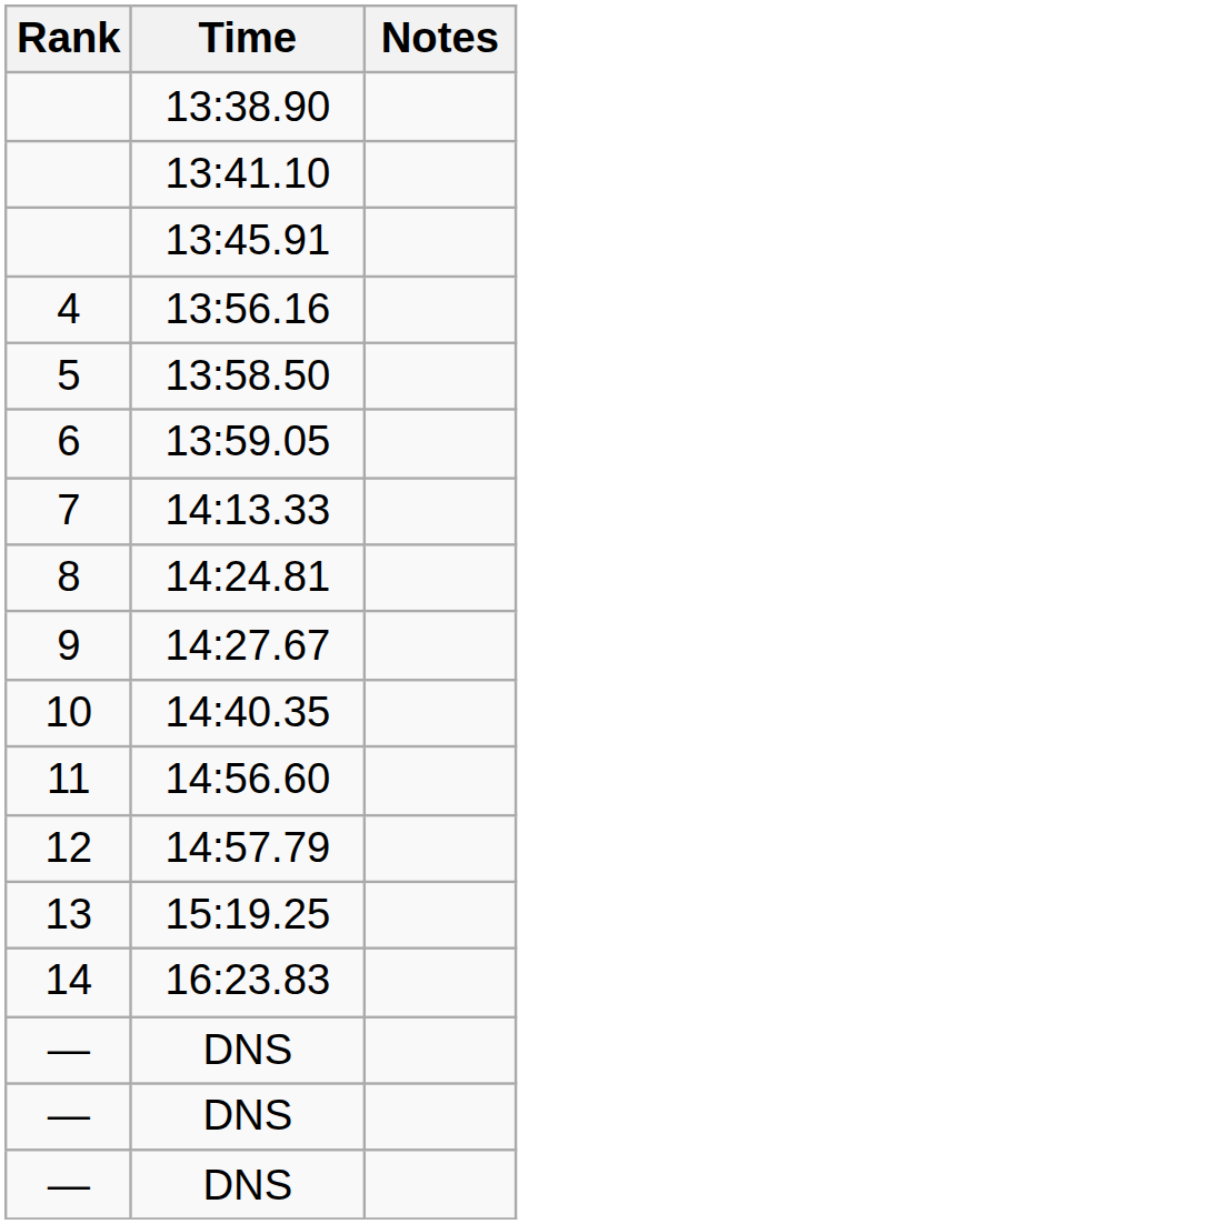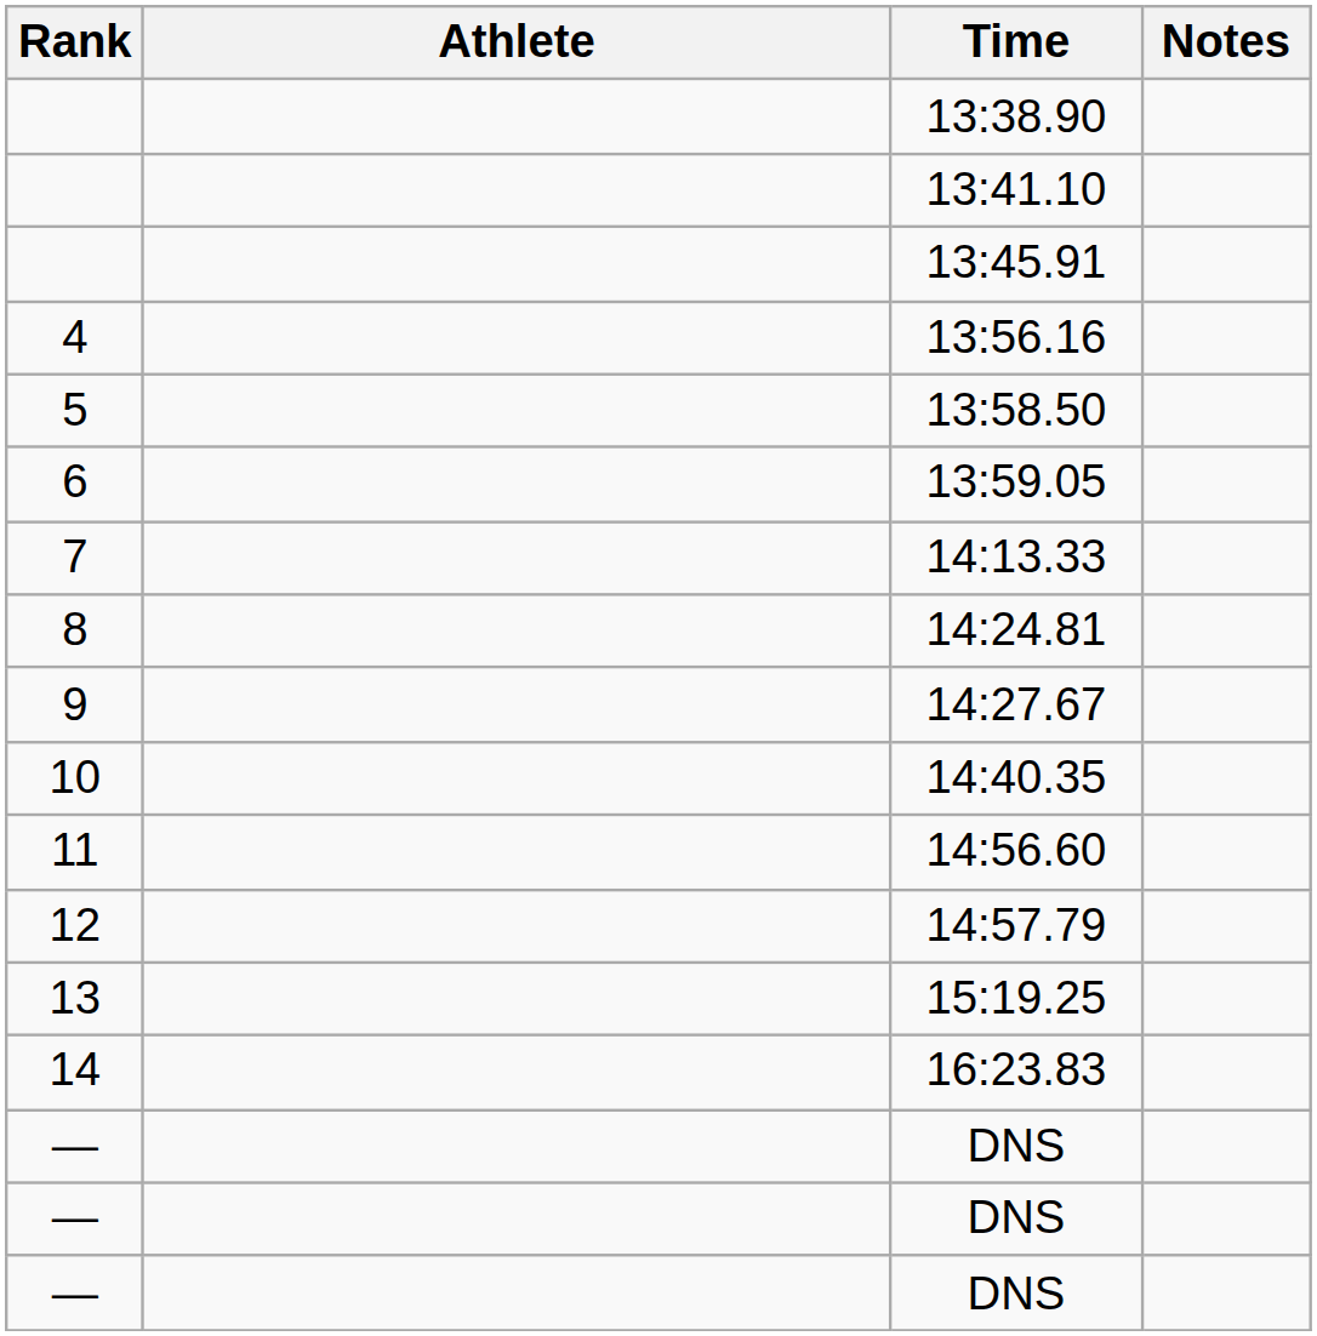 <table class="wikitable" style="text-align:center">
 <tr>
 <th width=40>Rank</th>
+<th width=250>Athlete</th>
 <th width=80>Time</th>
 <th width=50>Notes</th>
 </tr>
 <tr>
 <td></td>
+<td align=left></td>
 <td>13:38.90</td>
 <td></td>
 </tr>
 <tr>
 <td></td>
+<td align=left></td>
 <td>13:41.10</td>
 <td></td>
 </tr>
 <tr>
 <td></td>
+<td align=left></td>
 <td>13:45.91</td>
 <td></td>
 </tr>
 <tr>
 <td>4</td>
+<td align=left></td>
 <td>13:56.16</td>
 <td></td>
 </tr>
 <tr>
 <td>5</td>
+<td align=left></td>
 <td>13:58.50</td>
 <td></td>
 </tr>
 <tr>
 <td>6</td>
+<td align=left></td>
 <td>13:59.05</td>
 <td></td>
 </tr>
 <tr>
 <td>7</td>
+<td align=left></td>
 <td>14:13.33</td>
 <td></td>
 </tr>
 <tr>
 <td>8</td>
+<td align=left></td>
 <td>14:24.81</td>
 <td></td>
 </tr>
 <tr>
 <td>9</td>
+<td align=left></td>
 <td>14:27.67</td>
 <td></td>
 </tr>
 <tr>
 <td>10</td>
+<td align=left></td>
 <td>14:40.35</td>
 <td></td>
 </tr>
 <tr>
 <td>11</td>
+<td align=left></td>
 <td>14:56.60</td>
 <td></td>
 </tr>
 <tr>
 <td>12</td>
+<td align=left></td>
 <td>14:57.79</td>
 <td></td>
 </tr>
 <tr>
 <td>13</td>
+<td align=left></td>
 <td>15:19.25</td>
 <td></td>
 </tr>
 <tr>
 <td>14</td>
+<td align=left></td>
 <td>16:23.83</td>
 <td></td>
 </tr>
 <tr>
 <td>—</td>
+<td align=left></td>
 <td>DNS</td>
 <td></td>
 </tr>
 <tr>
 <td>—</td>
+<td align=left></td>
 <td>DNS</td>
 <td></td>
 </tr>
 <tr>
 <td>—</td>
+<td align=left></td>
 <td>DNS</td>
 <td></td>
 </tr>
 </table>
